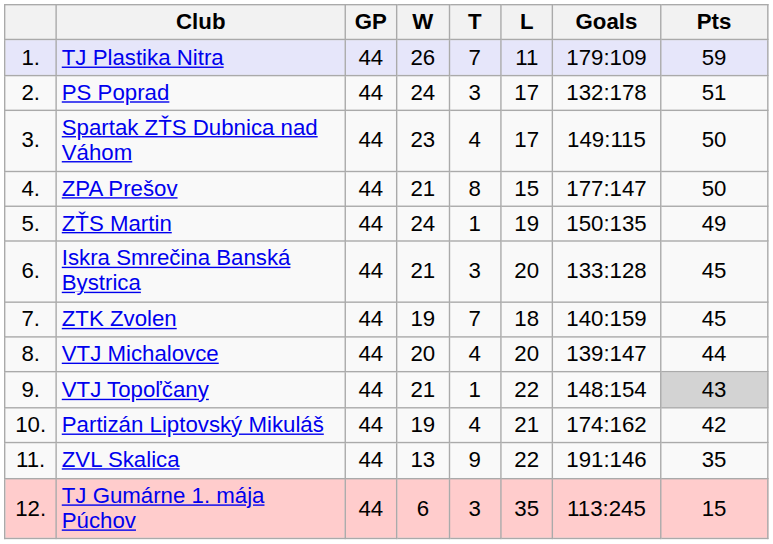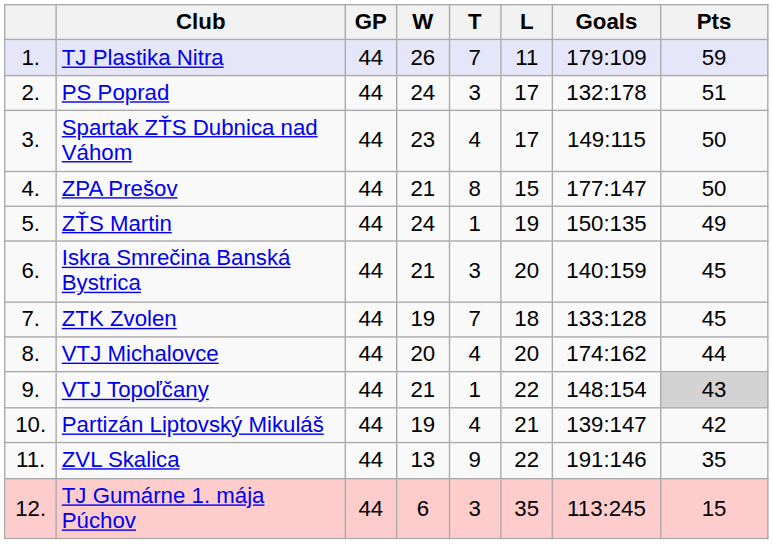 <table class="wikitable">
 <tr>
 <th width="30"></th>
 <th width="200">Club</th>
 <th width="30">GP</th>
 <th width="30">W</th>
 <th width="30">T</th>
 <th width="30">L</th>
 <th width="70">Goals</th>
 <th width="70">Pts</th>
 </tr>
 <tr bgcolor="#e6e6fa" align="center">
 <td>1.</td>
 <td align="left"><a href='#'>TJ Plastika Nitra</a></td>
 <td>44</td>
 <td>26</td>
 <td>7</td>
 <td>11</td>
 <td>179:109</td>
 <td>59</td>
 </tr>
 <tr align="center">
 <td>2.</td>
 <td align="left"><a href='#'>PS Poprad</a></td>
 <td>44</td>
 <td>24</td>
 <td>3</td>
 <td>17</td>
 <td>132:178</td>
 <td>51</td>
 </tr>
 <tr align="center">
 <td>3.</td>
 <td align="left"><a href='#'>Spartak ZŤS Dubnica nad Váhom</a></td>
 <td>44</td>
 <td>23</td>
 <td>4</td>
 <td>17</td>
 <td>149:115</td>
 <td>50</td>
 </tr>
 <tr align=center>
 <td>4.</td>
 <td align="left"><a href='#'>ZPA Prešov</a></td>
 <td>44</td>
 <td>21</td>
 <td>8</td>
 <td>15</td>
 <td>177:147</td>
 <td>50</td>
 </tr>
 <tr align=center>
 <td>5.</td>
 <td align="left"><a href='#'>ZŤS Martin</a></td>
 <td>44</td>
 <td>24</td>
 <td>1</td>
 <td>19</td>
 <td>150:135</td>
 <td>49</td>
 </tr>
 <tr align=center>
 <td>6.</td>
 <td align="left"><a href='#'>Iskra Smrečina Banská Bystrica</a></td>
 <td>44</td>
 <td>21</td>
 <td>3</td>
 <td>20</td>
-<td>133:128</td>
+<td>140:159</td>
 <td>45</td>
 </tr>
 <tr align=center>
 <td>7.</td>
 <td align="left"><a href='#'>ZTK Zvolen</a></td>
 <td>44</td>
 <td>19</td>
 <td>7</td>
 <td>18</td>
-<td>140:159</td>
+<td>133:128</td>
 <td>45</td>
 </tr>
 <tr align=center>
 <td>8.</td>
 <td align="left"><a href='#'>VTJ Michalovce</a></td>
 <td>44</td>
 <td>20</td>
 <td>4</td>
 <td>20</td>
-<td>139:147</td>
+<td>174:162</td>
 <td>44</td>
 </tr>
 <tr align=center>
 <td>9.</td>
 <td align="left"><a href='#'>VTJ Topoľčany</a></td>
 <td>44</td>
 <td>21</td>
 <td>1</td>
 <td>22</td>
 <td>148:154</td>
 <td style="background: lightgrey;">43</td>
 </tr>
 <tr align=center>
 <td>10.</td>
 <td align="left"><a href='#'>Partizán Liptovský Mikuláš</a></td>
 <td>44</td>
 <td>19</td>
 <td>4</td>
 <td>21</td>
-<td>174:162</td>
+<td>139:147</td>
 <td>42</td>
 </tr>
 <tr align=center>
 <td>11.</td>
 <td align="left"><a href='#'>ZVL Skalica</a></td>
 <td>44</td>
 <td>13</td>
 <td>9</td>
 <td>22</td>
 <td>191:146</td>
 <td>35</td>
 </tr>
 <tr align="center" bgcolor="#ffcccc">
 <td>12.</td>
 <td align="left"><a href='#'>TJ Gumárne 1. mája Púchov</a></td>
 <td>44</td>
 <td>6</td>
 <td>3</td>
 <td>35</td>
 <td>113:245</td>
 <td>15</td>
 </tr>
 </table>
